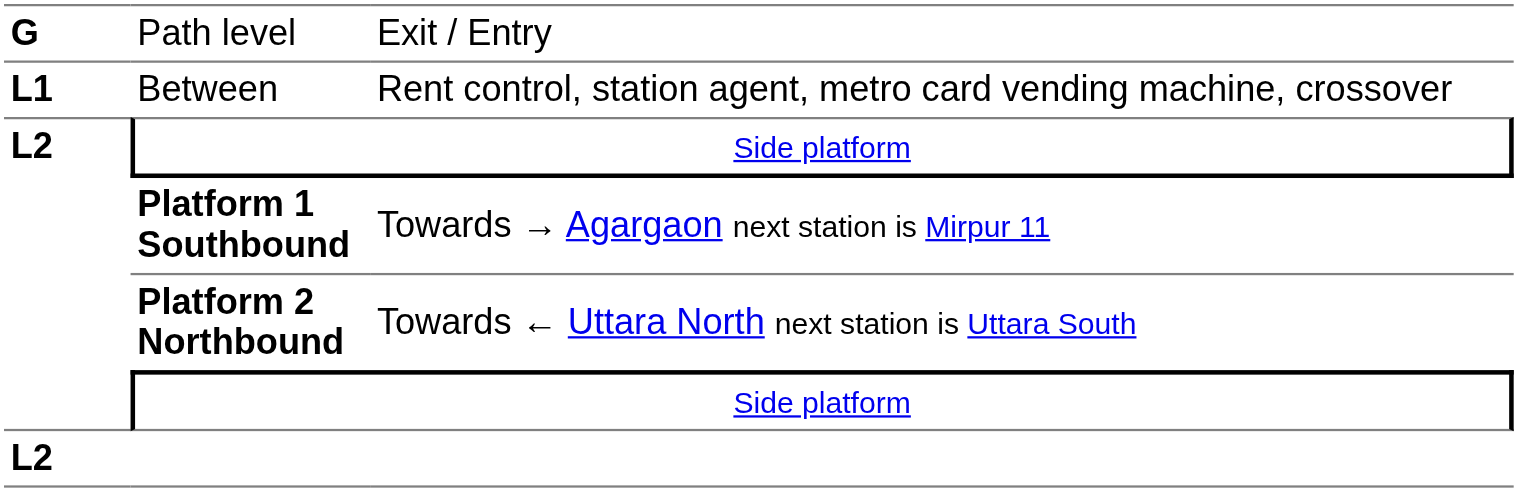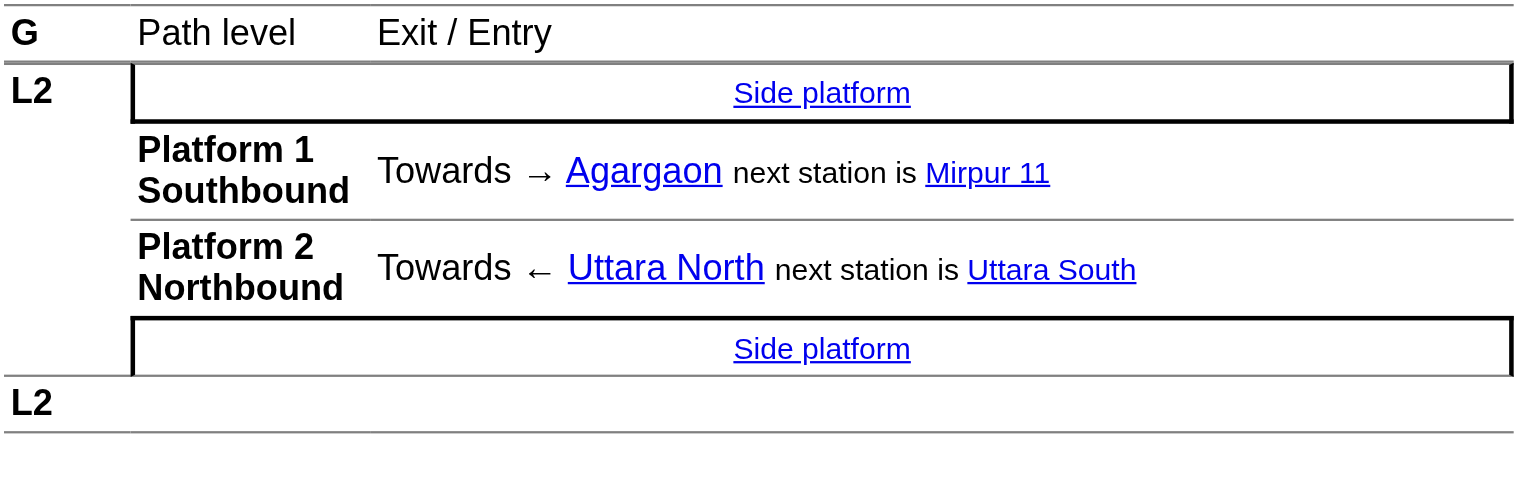 <table table border=0 cellspacing=0 cellpadding=3>
 <tr>
 <td style="border-bottom:solid 1px gray;border-top:solid 1px gray;" width=50 valign=top><strong>G</strong></td>
 <td style="border-top:solid 1px gray;border-bottom:solid 1px gray;" width=100 valign=top>Path level</td>
 <td style="border-top:solid 1px gray;border-bottom:solid 1px gray;" width=500 valign=top>Exit / Entry</td>
-</tr>
-<tr>
-<td valign=top><strong>L1</strong></td>
-<td valign=top>Between</td>
-<td valign=top>Rent control, station agent, metro card vending machine, crossover<br></td>
 </tr>
 <tr>
 <td style="border-top:solid 1px gray;border-bottom:solid 1px gray;" width=50 rowspan=4 valign=top><strong>L2</strong></td>
 <td style="border-top:solid 1px gray;border-right:solid 2px black;border-left:solid 2px black;border-bottom:solid 2px black;text-align:center;" colspan=2><small><a href='#'>Side platform</a></small></td>
 </tr>
 <tr>
 <td style="border-bottom:solid 1px gray;" width=100><span><strong>Platform 1</strong></span><br><span><strong>Southbound</strong></span></td>
 <td style="border-bottom:solid 1px gray;" width=500>Towards → <a href='#'>Agargaon</a> <small>next station is <a href='#'>Mirpur 11</a></small></td>
 </tr>
 <tr>
 <td><span><strong>Platform 2</strong></span><br><span><strong>Northbound</strong></span></td>
 <td>Towards ← <a href='#'>Uttara North</a> <small>next station is <a href='#'>Uttara South</a></small></td>
 </tr>
 <tr>
 <td style="border-top:solid 2px black;border-right:solid 2px black;border-left:solid 2px black;border-bottom:solid 1px gray;text-align:center;" colspan=2><small><a href='#'>Side platform</a></small></td>
 </tr>
 <tr>
 <td style="border-bottom:solid 1px gray;" width=50 rowspan=2 valign=top><strong>L2</strong></td>
 <td style="border-bottom:solid 1px gray;" width=100></td>
 <td style="border-bottom:solid 1px gray;" width=500></td>
 </tr>
 <tr>
 </tr>
 </table>
